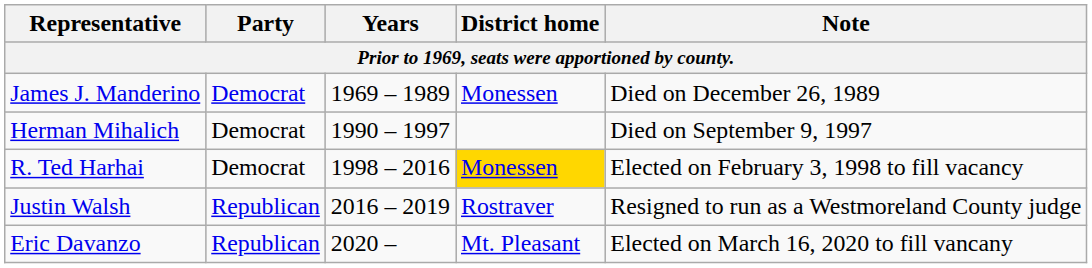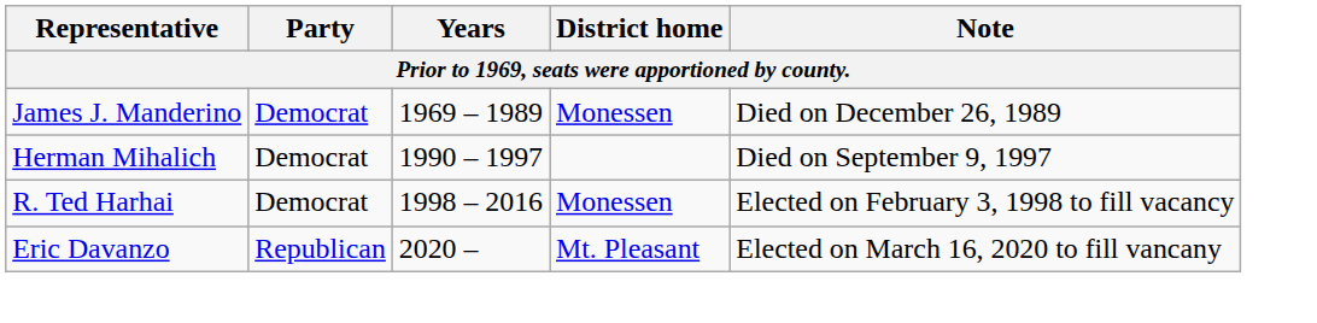 <table class=wikitable>
 <tr valign=bottom>
 <th>Representative</th>
 <th>Party</th>
 <th>Years</th>
 <th>District home</th>
 <th>Note</th>
 </tr>
 <tr>
 <th colspan=5 style="font-size: 80%;"><em>Prior to 1969, seats were apportioned by county.</em></th>
 </tr>
 <tr>
 <td><a href='#'>James J. Manderino</a></td>
 <td><a href='#'>Democrat</a></td>
 <td>1969 – 1989</td>
 <td><a href='#'>Monessen</a></td>
 <td>Died on December 26, 1989</td>
 </tr>
 <tr>
 <td><a href='#'>Herman Mihalich</a></td>
 <td>Democrat</td>
 <td>1990 – 1997</td>
 <td></td>
 <td>Died on September 9, 1997</td>
 </tr>
 <tr>
 <td><a href='#'>R. Ted Harhai</a></td>
 <td>Democrat</td>
 <td>1998 – 2016</td>
-<td style="background: gold;"><a href='#'>Monessen</a></td>
+<td><a href='#'>Monessen</a></td>
 <td>Elected on February 3, 1998 to fill vacancy</td>
-</tr>
-<tr>
-<td><a href='#'>Justin Walsh</a></td>
-<td><a href='#'>Republican</a></td>
-<td>2016 – 2019</td>
-<td><a href='#'>Rostraver</a></td>
-<td>Resigned to run as a Westmoreland County judge</td>
 </tr>
 <tr>
 <td><a href='#'>Eric Davanzo</a></td>
 <td><a href='#'>Republican</a></td>
 <td>2020 –</td>
 <td><a href='#'>Mt. Pleasant</a></td>
 <td>Elected on March 16, 2020 to fill vancany</td>
 </tr>
 </table>
